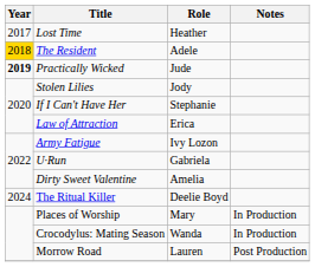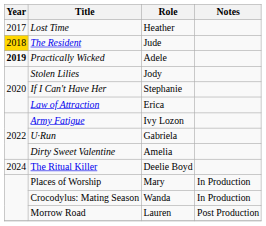 <table class="wikitable sortable">
 <tr>
 <th>Year</th>
 <th>Title</th>
 <th>Role</th>
 <th>Notes</th>
 </tr>
 <tr>
 <td>2017</td>
 <td><em>Lost Time</em></td>
 <td>Heather</td>
 <td></td>
 </tr>
 <tr>
 <td style="background: gold;">2018</td>
 <td><em><a href='#'>The Resident</a></em></td>
-<td>Adele</td>
+<td>Jude</td>
 <td></td>
 </tr>
 <tr>
 <td><strong>2019</strong></td>
 <td><em>Practically Wicked</em></td>
-<td>Jude</td>
+<td>Adele</td>
 <td></td>
 </tr>
 <tr>
 <td rowspan="3">2020</td>
 <td><em>Stolen Lilies</em></td>
 <td>Jody</td>
 <td></td>
 </tr>
 <tr>
 <td><em>If I Can't Have Her</em></td>
 <td>Stephanie</td>
 <td></td>
 </tr>
 <tr>
 <td><em><a href='#'>Law of Attraction</a></em></td>
 <td>Erica</td>
 <td></td>
 </tr>
 <tr>
 <td rowspan="3">2022</td>
 <td><em><a href='#'>Army Fatigue</a></em></td>
 <td>Ivy Lozon</td>
 <td></td>
 </tr>
 <tr>
 <td><em>U·Run</em></td>
 <td>Gabriela</td>
 <td></td>
 </tr>
 <tr>
 <td><em>Dirty Sweet Valentine</em></td>
 <td>Amelia</td>
 <td></td>
 </tr>
 <tr>
 <td rowspan="1">2024</td>
 <td><a href='#'>The Ritual Killer</a></td>
 <td>Deelie Boyd</td>
 <td></td>
 </tr>
 <tr>
 <td rowspan="3"></td>
 <td>Places of Worship</td>
 <td>Mary</td>
 <td>In Production</td>
 </tr>
 <tr>
 <td>Crocodylus: Mating Season</td>
 <td>Wanda</td>
 <td>In Production</td>
 </tr>
 <tr>
 <td>Morrow Road</td>
 <td>Lauren</td>
 <td>Post Production</td>
 </tr>
 <tr>
 </tr>
 </table>
